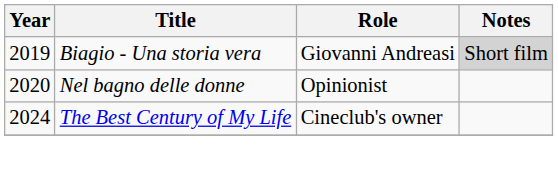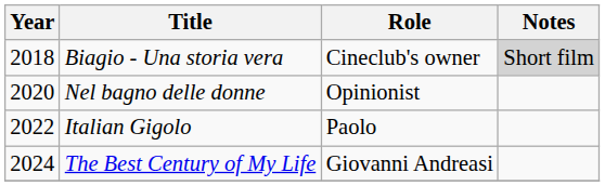 <table class="wikitable sortable">
 <tr>
 <th>Year</th>
 <th>Title</th>
 <th>Role</th>
 <th class="unsortable">Notes</th>
 </tr>
 <tr>
-<td>2019</td>
+<td>2018</td>
 <td><em>Biagio - Una storia vera</em></td>
-<td>Giovanni Andreasi</td>
+<td>Cineclub's owner</td>
 <td style="background: lightgrey;">Short film</td>
 </tr>
 <tr>
 <td>2020</td>
 <td><em>Nel bagno delle donne</em></td>
 <td>Opinionist</td>
 <td></td>
 </tr>
 <tr>
+<td>2022</td>
+<td><em>Italian Gigolo</em></td>
+<td>Paolo</td>
+<td></td>
+</tr>
+<tr>
 <td>2024</td>
 <td><em><a href='#'>The Best Century of My Life</a></em></td>
-<td>Cineclub's owner</td>
+<td>Giovanni Andreasi</td>
 <td></td>
 </tr>
 <tr>
 </tr>
 </table>
